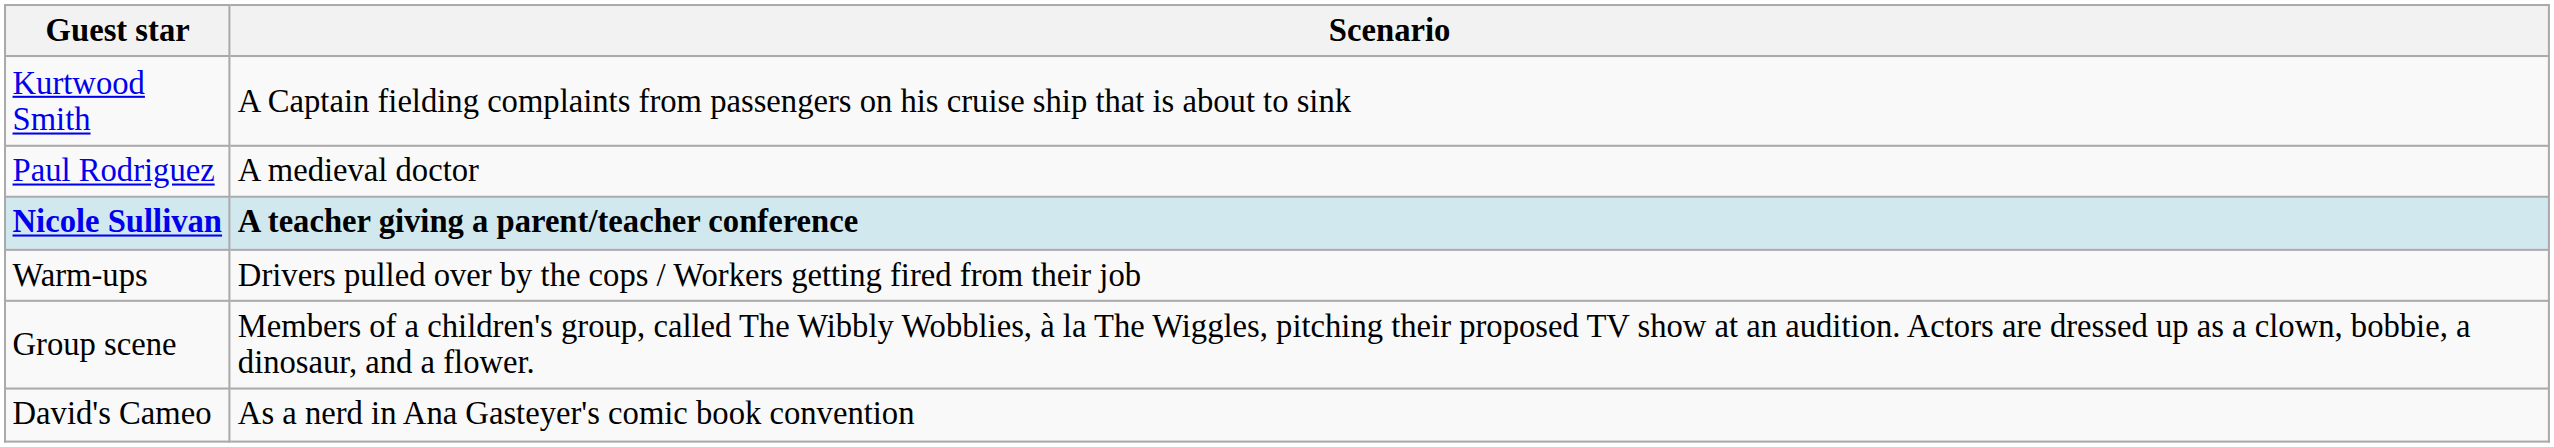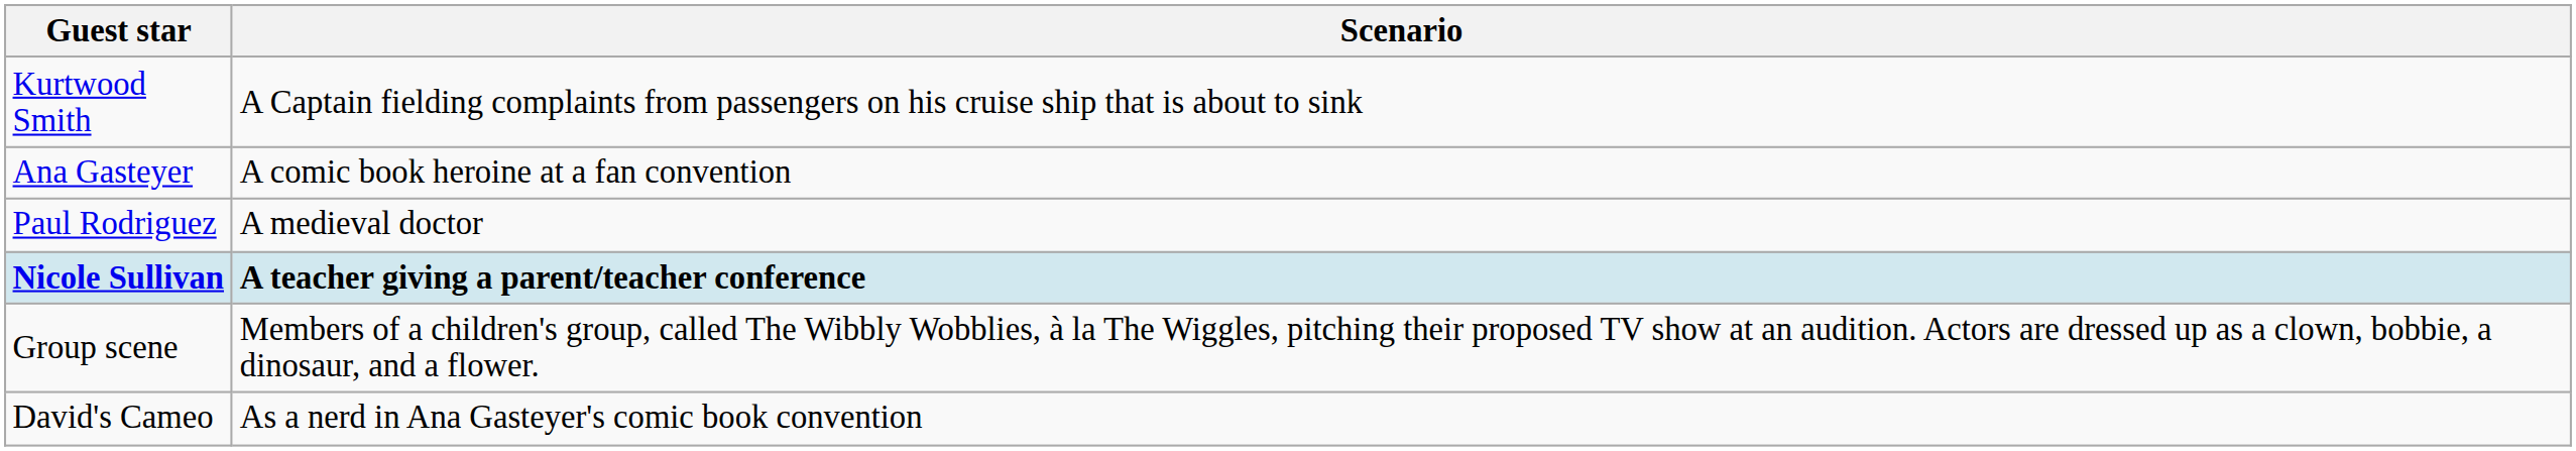 <table class="wikitable">
 <tr>
 <th>Guest star</th>
 <th>Scenario</th>
 </tr>
 <tr>
 <td><a href='#'>Kurtwood Smith</a></td>
 <td>A Captain fielding complaints from passengers on his cruise ship that is about to sink</td>
 </tr>
 <tr>
+<td><a href='#'>Ana Gasteyer</a></td>
+<td>A comic book heroine at a fan convention</td>
+</tr>
+<tr>
 <td><a href='#'>Paul Rodriguez</a></td>
 <td>A medieval doctor</td>
 </tr>
 <tr style="background:#D1E8EF;">
 <td><strong><a href='#'>Nicole Sullivan</a></strong></td>
 <td><strong>A teacher giving a parent/teacher conference</strong></td>
-</tr>
-<tr>
-<td>Warm-ups</td>
-<td>Drivers pulled over by the cops / Workers getting fired from their job</td>
 </tr>
 <tr>
 <td>Group scene</td>
 <td>Members of a children's group, called The Wibbly Wobblies, à la The Wiggles, pitching their proposed TV show at an audition. Actors are dressed up as a clown, bobbie, a dinosaur, and a flower.</td>
 </tr>
 <tr style="background:#D1ENEF;">
 <td>David's Cameo</td>
 <td>As a nerd in Ana Gasteyer's comic book convention</td>
 </tr>
 </table>
